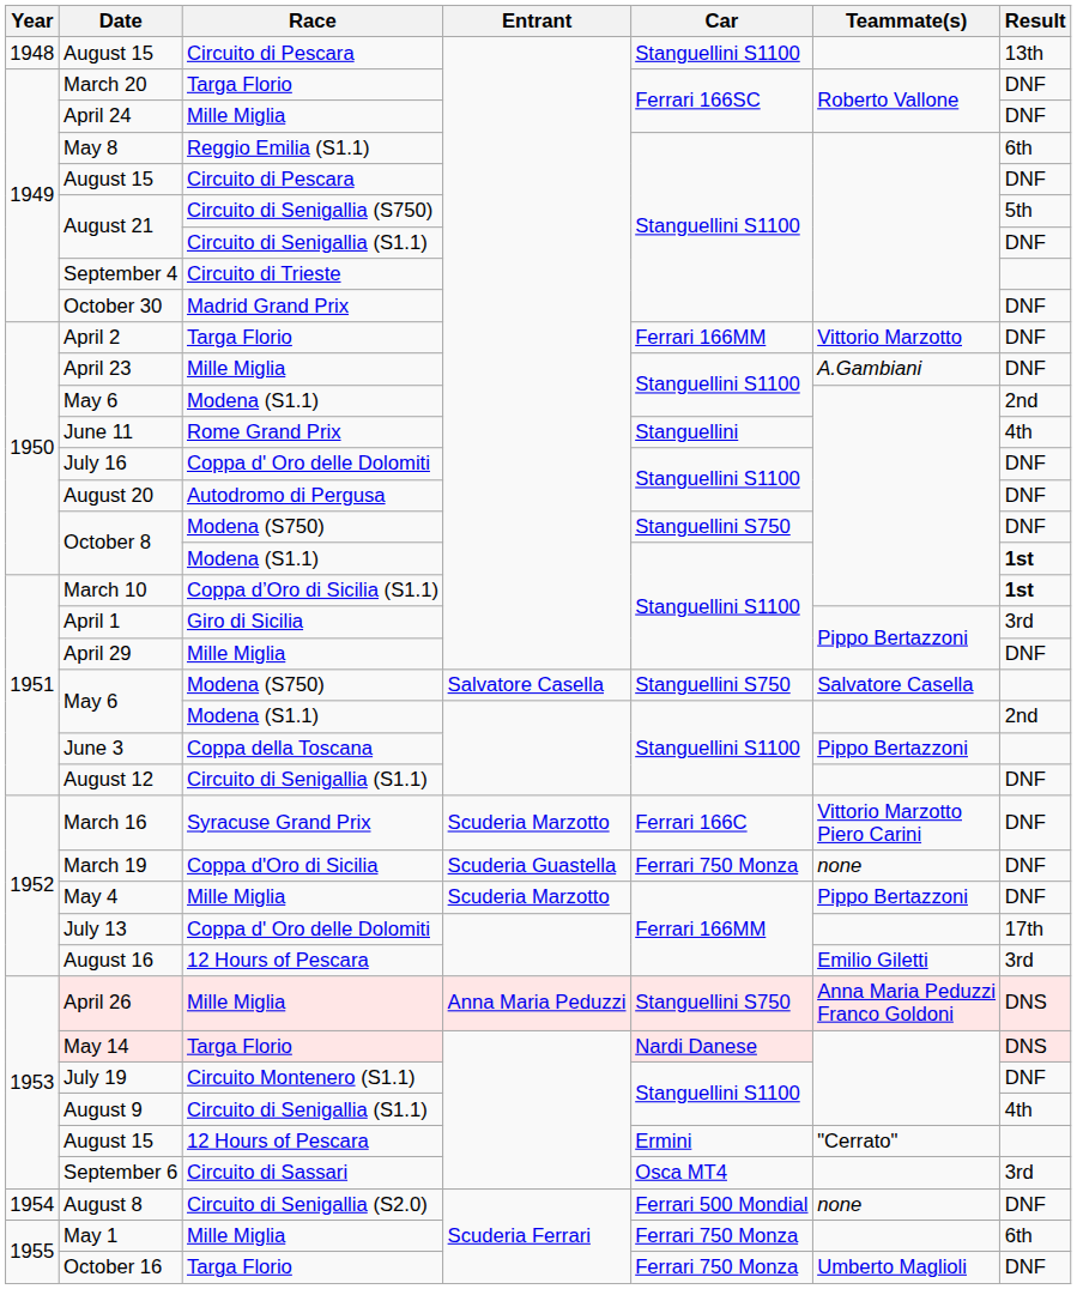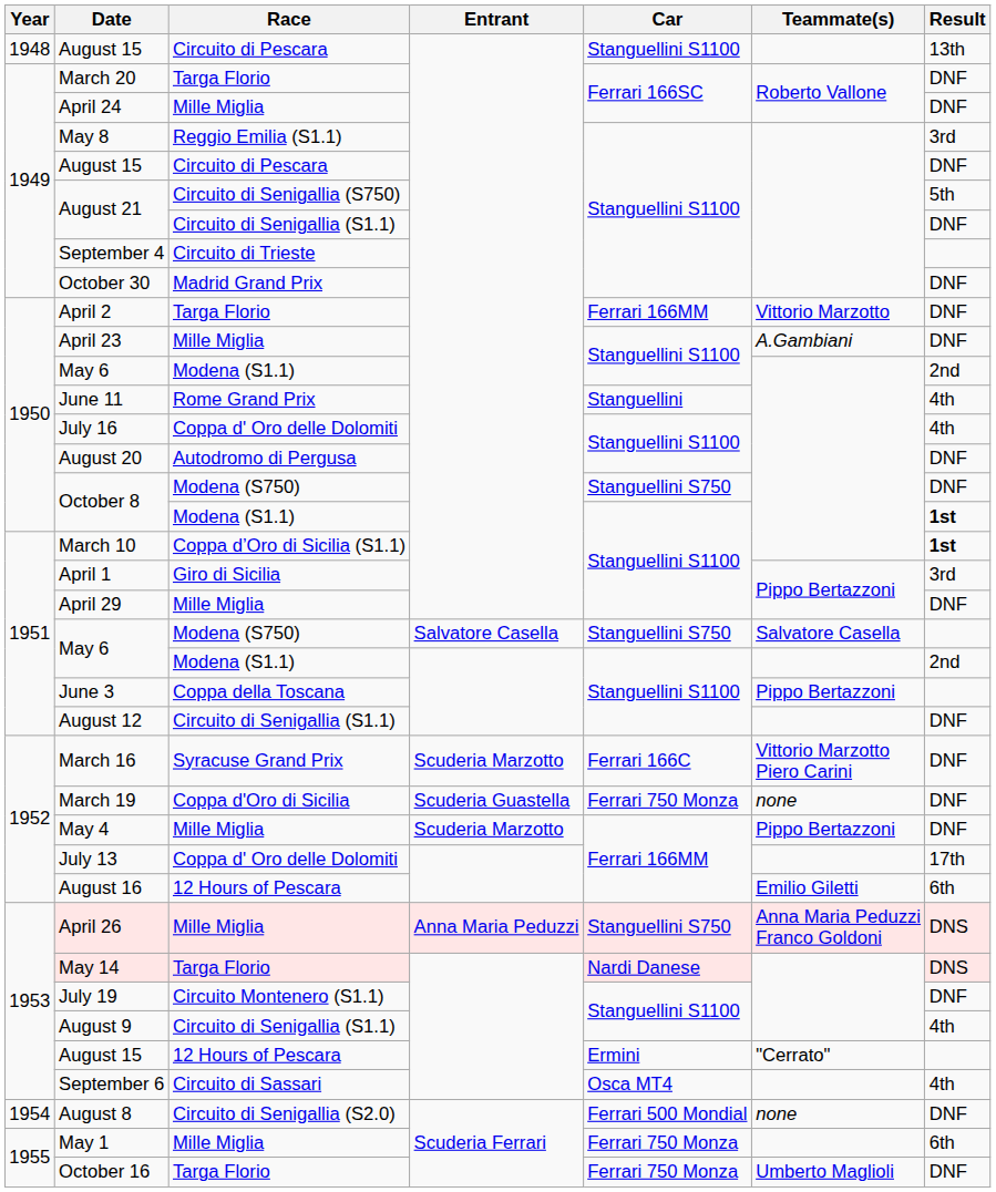 <table class="wikitable sortable">
 <tr>
 <th>Year</th>
 <th>Date</th>
 <th>Race</th>
 <th>Entrant</th>
 <th>Car</th>
 <th>Teammate(s)</th>
 <th>Result</th>
 </tr>
 <tr>
 <td>1948</td>
 <td>August 15</td>
 <td><a href='#'>Circuito di Pescara</a></td>
 <td rowspan=20></td>
 <td><a href='#'>Stanguellini S1100</a></td>
 <td></td>
 <td>13th</td>
 </tr>
 <tr>
 <td rowspan=8>1949</td>
 <td>March 20</td>
 <td><a href='#'>Targa Florio</a></td>
 <td rowspan=2><a href='#'>Ferrari 166SC</a></td>
 <td rowspan=2><a href='#'>Roberto Vallone</a></td>
 <td>DNF</td>
 </tr>
 <tr>
 <td>April 24</td>
 <td><a href='#'>Mille Miglia</a></td>
 <td>DNF</td>
 </tr>
 <tr>
 <td>May 8</td>
 <td><a href='#'>Reggio Emilia</a> (S1.1)</td>
 <td rowspan=6><a href='#'>Stanguellini S1100</a></td>
 <td rowspan=6></td>
-<td>6th</td>
+<td>3rd</td>
 </tr>
 <tr>
 <td>August 15</td>
 <td><a href='#'>Circuito di Pescara</a></td>
 <td>DNF</td>
 </tr>
 <tr>
 <td rowspan=2>August 21</td>
 <td><a href='#'>Circuito di Senigallia</a> (S750)</td>
 <td>5th</td>
 </tr>
 <tr>
 <td><a href='#'>Circuito di Senigallia</a> (S1.1)</td>
 <td>DNF</td>
 </tr>
 <tr>
 <td>September 4</td>
 <td><a href='#'>Circuito di Trieste</a></td>
 <td></td>
 </tr>
 <tr>
 <td>October 30</td>
 <td><a href='#'>Madrid Grand Prix</a></td>
 <td>DNF</td>
 </tr>
 <tr>
 <td rowspan=8>1950</td>
 <td>April 2</td>
 <td><a href='#'>Targa Florio</a></td>
 <td><a href='#'>Ferrari 166MM</a></td>
 <td><a href='#'>Vittorio Marzotto</a></td>
 <td>DNF</td>
 </tr>
 <tr>
 <td>April 23</td>
 <td><a href='#'>Mille Miglia</a></td>
 <td rowspan=2><a href='#'>Stanguellini S1100</a></td>
 <td><em>A.Gambiani</em></td>
 <td>DNF</td>
 </tr>
 <tr>
 <td>May 6</td>
 <td><a href='#'>Modena</a> (S1.1)</td>
 <td rowspan=7></td>
 <td>2nd</td>
 </tr>
 <tr>
 <td>June 11</td>
 <td><a href='#'>Rome Grand Prix</a></td>
 <td><a href='#'>Stanguellini</a></td>
 <td>4th</td>
 </tr>
 <tr>
 <td>July 16</td>
 <td><a href='#'>Coppa d' Oro delle Dolomiti</a></td>
 <td rowspan=2><a href='#'>Stanguellini S1100</a></td>
-<td>DNF</td>
+<td>4th</td>
 </tr>
 <tr>
 <td>August 20</td>
 <td><a href='#'>Autodromo di Pergusa</a></td>
 <td>DNF</td>
 </tr>
 <tr>
 <td rowspan=2>October 8</td>
 <td><a href='#'>Modena</a> (S750)</td>
 <td><a href='#'>Stanguellini S750</a></td>
 <td>DNF</td>
 </tr>
 <tr>
 <td><a href='#'>Modena</a> (S1.1)</td>
 <td rowspan=4><a href='#'>Stanguellini S1100</a></td>
 <td><strong>1st</strong></td>
 </tr>
 <tr>
 <td rowspan=7>1951</td>
 <td>March 10</td>
 <td><a href='#'>Coppa d’Oro di Sicilia</a> (S1.1)</td>
 <td><strong>1st</strong></td>
 </tr>
 <tr>
 <td>April 1</td>
 <td><a href='#'>Giro di Sicilia</a></td>
 <td rowspan=2><a href='#'>Pippo Bertazzoni</a></td>
 <td>3rd</td>
 </tr>
 <tr>
 <td>April 29</td>
 <td><a href='#'>Mille Miglia</a></td>
 <td>DNF</td>
 </tr>
 <tr>
 <td rowspan=2>May 6</td>
 <td><a href='#'>Modena</a> (S750)</td>
 <td><a href='#'>Salvatore Casella</a></td>
 <td><a href='#'>Stanguellini S750</a></td>
 <td><a href='#'>Salvatore Casella</a></td>
 <td></td>
 </tr>
 <tr>
 <td><a href='#'>Modena</a> (S1.1)</td>
 <td rowspan=3></td>
 <td rowspan=3><a href='#'>Stanguellini S1100</a></td>
 <td></td>
 <td>2nd</td>
 </tr>
 <tr>
 <td>June 3</td>
 <td><a href='#'>Coppa della Toscana</a></td>
 <td><a href='#'>Pippo Bertazzoni</a></td>
 <td></td>
 </tr>
 <tr>
 <td>August 12</td>
 <td><a href='#'>Circuito di Senigallia</a> (S1.1)</td>
 <td></td>
 <td>DNF</td>
 </tr>
 <tr>
 <td rowspan=5>1952</td>
 <td>March 16</td>
 <td><a href='#'>Syracuse Grand Prix</a></td>
 <td><a href='#'>Scuderia Marzotto</a></td>
 <td><a href='#'>Ferrari 166C</a></td>
 <td><a href='#'>Vittorio Marzotto</a><br><a href='#'>Piero Carini</a></td>
 <td>DNF</td>
 </tr>
 <tr>
 <td>March 19</td>
 <td><a href='#'>Coppa d'Oro di Sicilia</a></td>
 <td><a href='#'>Scuderia Guastella</a></td>
 <td><a href='#'>Ferrari 750 Monza</a></td>
 <td><em>none</em></td>
 <td>DNF</td>
 </tr>
 <tr>
 <td>May 4</td>
 <td><a href='#'>Mille Miglia</a></td>
 <td><a href='#'>Scuderia Marzotto</a></td>
 <td rowspan=3><a href='#'>Ferrari 166MM</a></td>
 <td><a href='#'>Pippo Bertazzoni</a></td>
 <td>DNF</td>
 </tr>
 <tr>
 <td>July 13</td>
 <td><a href='#'>Coppa d' Oro delle Dolomiti</a></td>
 <td rowspan=2></td>
 <td></td>
 <td>17th</td>
 </tr>
 <tr>
 <td>August 16</td>
 <td><a href='#'>12 Hours of Pescara</a></td>
 <td><a href='#'>Emilio Giletti</a></td>
-<td>3rd</td>
+<td>6th</td>
 </tr>
 <tr>
 <td rowspan=6>1953</td>
 <td style="background:#ffe6e6;">April 26</td>
 <td style="background:#ffe6e6;"><a href='#'>Mille Miglia</a></td>
 <td style="background:#ffe6e6;"><a href='#'>Anna Maria Peduzzi</a></td>
 <td style="background:#ffe6e6;"><a href='#'>Stanguellini S750</a></td>
 <td style="background:#ffe6e6;"><a href='#'>Anna Maria Peduzzi</a><br><a href='#'>Franco Goldoni</a></td>
 <td style="background:#ffe6e6;">DNS</td>
 </tr>
 <tr>
 <td style="background:#ffe6e6;">May 14</td>
 <td style="background:#ffe6e6;"><a href='#'>Targa Florio</a></td>
 <td rowspan=5></td>
 <td style="background:#ffe6e6;"><a href='#'>Nardi Danese</a></td>
 <td rowspan=3></td>
 <td style="background:#ffe6e6;">DNS</td>
 </tr>
 <tr>
 <td>July 19</td>
 <td><a href='#'>Circuito Montenero</a> (S1.1)</td>
 <td rowspan=2><a href='#'>Stanguellini S1100</a></td>
 <td>DNF</td>
 </tr>
 <tr>
 <td>August 9</td>
 <td><a href='#'>Circuito di Senigallia</a> (S1.1)</td>
 <td>4th</td>
 </tr>
 <tr>
 <td>August 15</td>
 <td><a href='#'>12 Hours of Pescara</a></td>
 <td><a href='#'>Ermini</a></td>
 <td>"Cerrato"</td>
 <td></td>
 </tr>
 <tr>
 <td>September 6</td>
 <td><a href='#'>Circuito di Sassari</a></td>
 <td><a href='#'>Osca MT4</a></td>
 <td></td>
-<td>3rd</td>
+<td>4th</td>
 </tr>
 <tr>
 <td>1954</td>
 <td>August 8</td>
 <td><a href='#'>Circuito di Senigallia</a> (S2.0)</td>
 <td rowspan=3><a href='#'>Scuderia Ferrari</a></td>
 <td><a href='#'>Ferrari 500 Mondial</a></td>
 <td><em>none</em></td>
 <td>DNF</td>
 </tr>
 <tr>
 <td rowspan=2>1955</td>
 <td>May 1</td>
 <td><a href='#'>Mille Miglia</a></td>
 <td><a href='#'>Ferrari 750 Monza</a></td>
 <td></td>
 <td>6th</td>
 </tr>
 <tr>
 <td>October 16</td>
 <td><a href='#'>Targa Florio</a></td>
 <td><a href='#'>Ferrari 750 Monza</a></td>
 <td><a href='#'>Umberto Maglioli</a></td>
 <td>DNF</td>
 </tr>
 </table>
